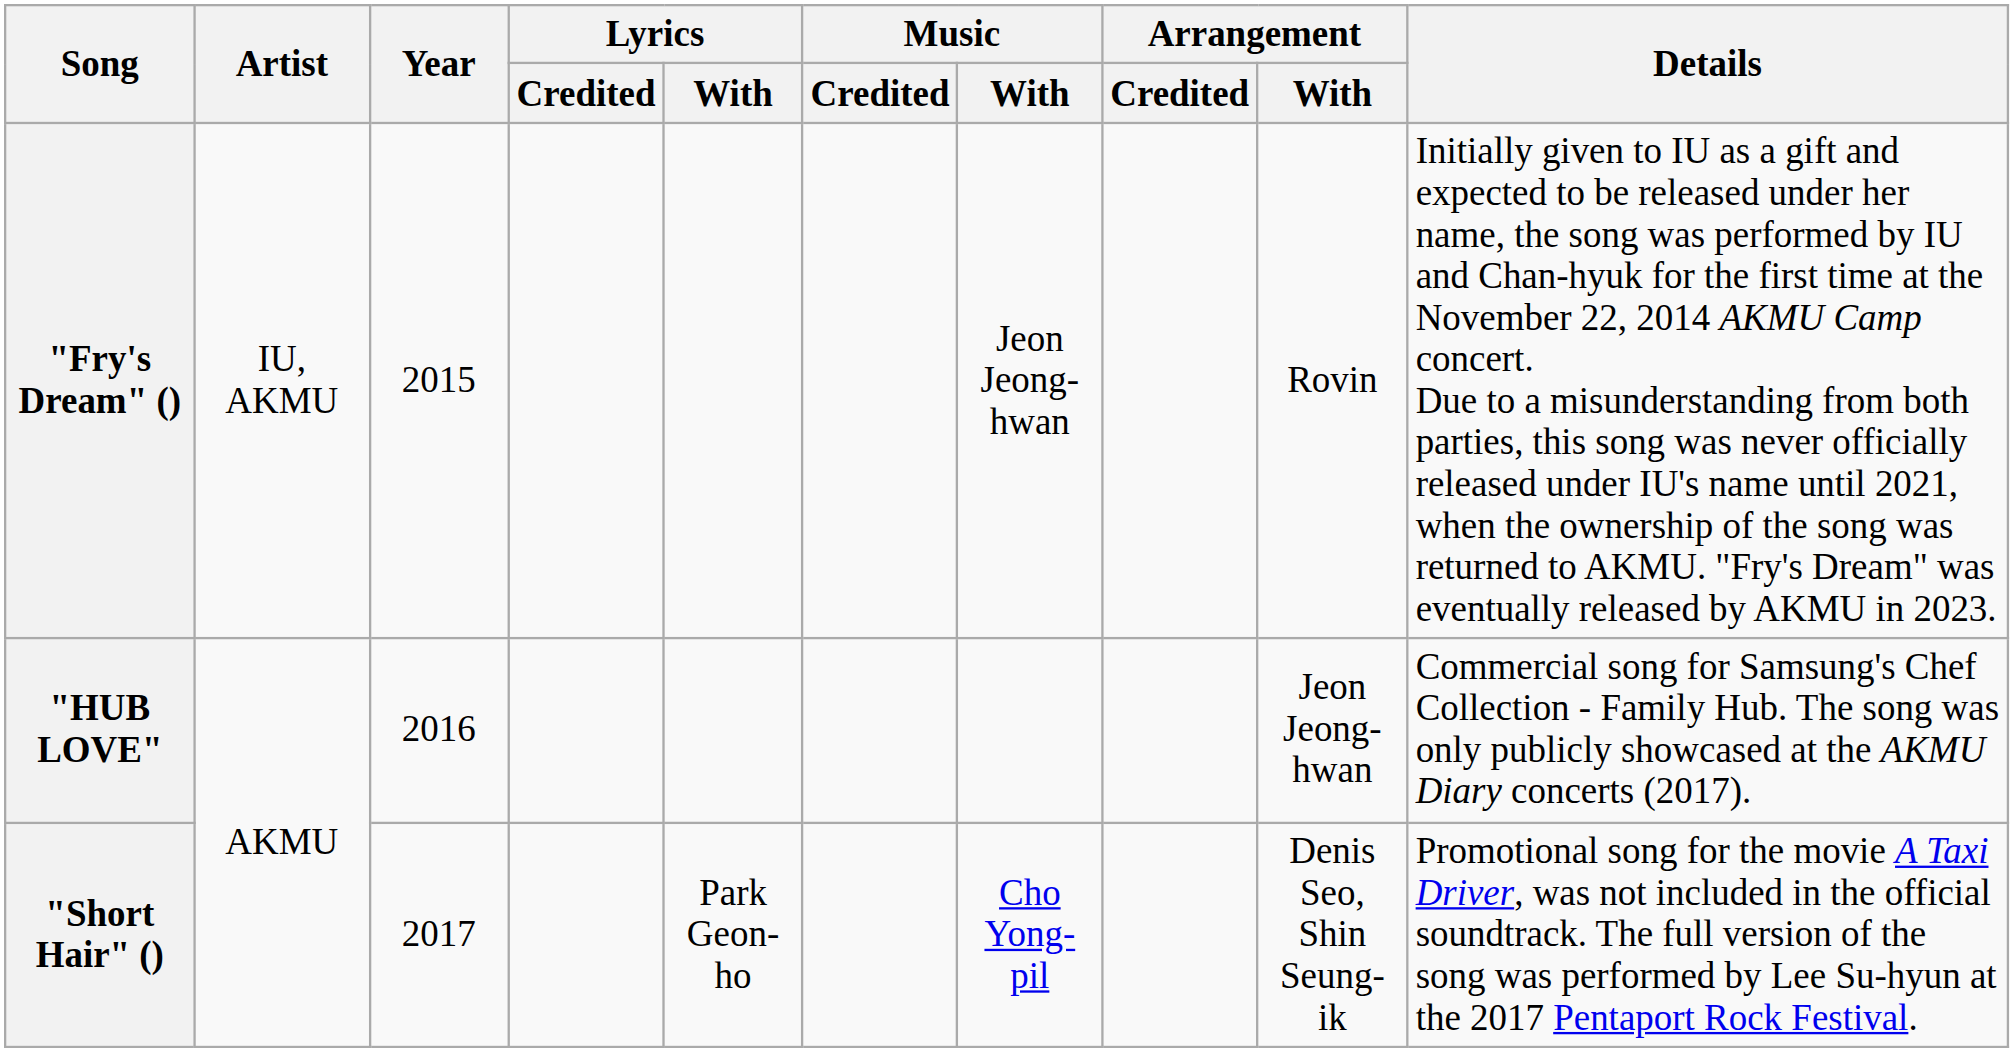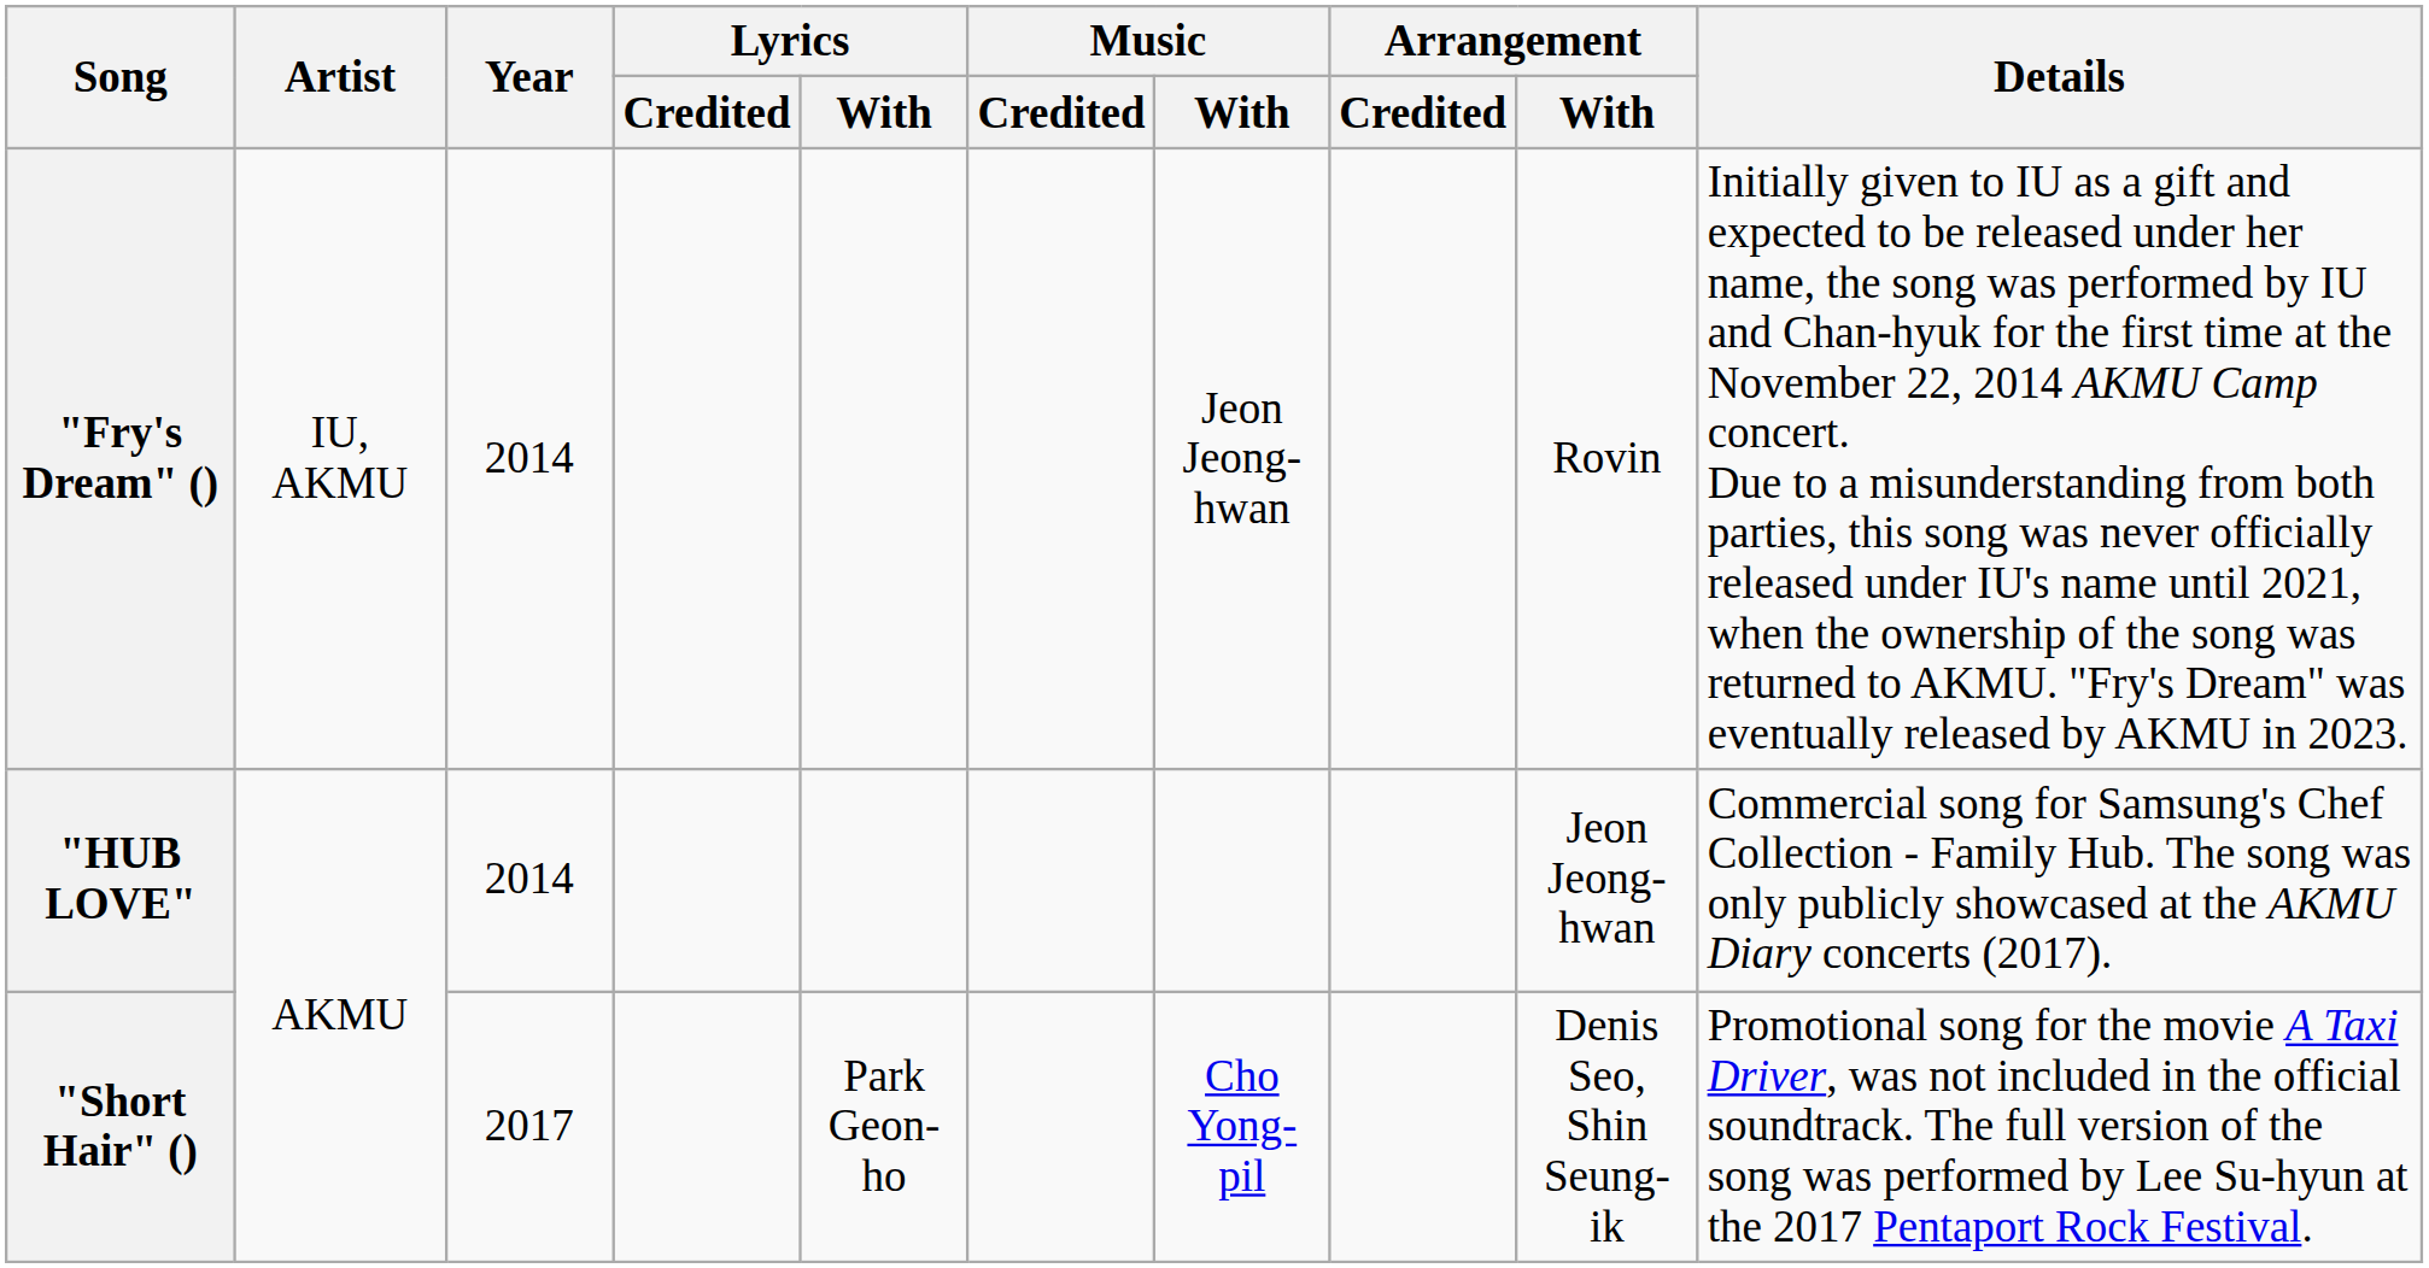 <table class="wikitable plainrowheaders" style="text-align:center;">
 <tr>
 <th rowspan="2" width="300px">Song</th>
 <th rowspan="2" width="300px">Artist</th>
 <th rowspan="2" width="300px">Year</th>
 <th colspan="2">Lyrics</th>
 <th colspan="2">Music</th>
 <th colspan="2">Arrangement</th>
 <th rowspan="2" style="width:30%">Details</th>
 </tr>
 <tr>
 <th width="50px">Credited</th>
 <th width="200px">With</th>
 <th width="50px">Credited</th>
 <th width="200px">With</th>
 <th width="50px">Credited</th>
 <th width="200px">With</th>
 </tr>
 <tr>
 <th scope="row">"Fry's Dream" ()</th>
 <td>IU, AKMU</td>
-<td>2015</td>
+<td>2014</td>
 <td></td>
 <td></td>
 <td></td>
 <td>Jeon Jeong-hwan</td>
 <td></td>
 <td>Rovin</td>
 <td style="text-align:left">Initially given to IU as a gift and expected to be released under her name, the song was performed by IU and Chan-hyuk for the first time at the November 22, 2014 <em>AKMU Camp</em> concert.<br>Due to a misunderstanding from both parties, this song was never officially released under IU's name until 2021, when the ownership of the song was returned to AKMU. "Fry's Dream" was eventually released by AKMU in 2023.</td>
 </tr>
 <tr>
 <th scope="row">"HUB LOVE"</th>
 <td rowspan="2">AKMU</td>
-<td>2016</td>
+<td>2014</td>
 <td></td>
 <td></td>
 <td></td>
 <td></td>
 <td></td>
 <td>Jeon Jeong-hwan</td>
 <td style="text-align:left">Commercial song for Samsung's Chef Collection - Family Hub. The song was only publicly showcased at the <em>AKMU Diary</em> concerts (2017).</td>
 </tr>
 <tr>
 <th scope="row">"Short Hair" ()</th>
 <td>2017</td>
 <td></td>
 <td>Park Geon-ho</td>
 <td></td>
 <td><a href='#'>Cho Yong-pil</a></td>
 <td></td>
 <td>Denis Seo, Shin Seung-ik</td>
 <td style="text-align:left">Promotional song for the movie <em><a href='#'>A Taxi Driver</a></em>, was not included in the official soundtrack. The full version of the song was performed by Lee Su-hyun at the 2017 <a href='#'>Pentaport Rock Festival</a>.</td>
 </tr>
 </table>
